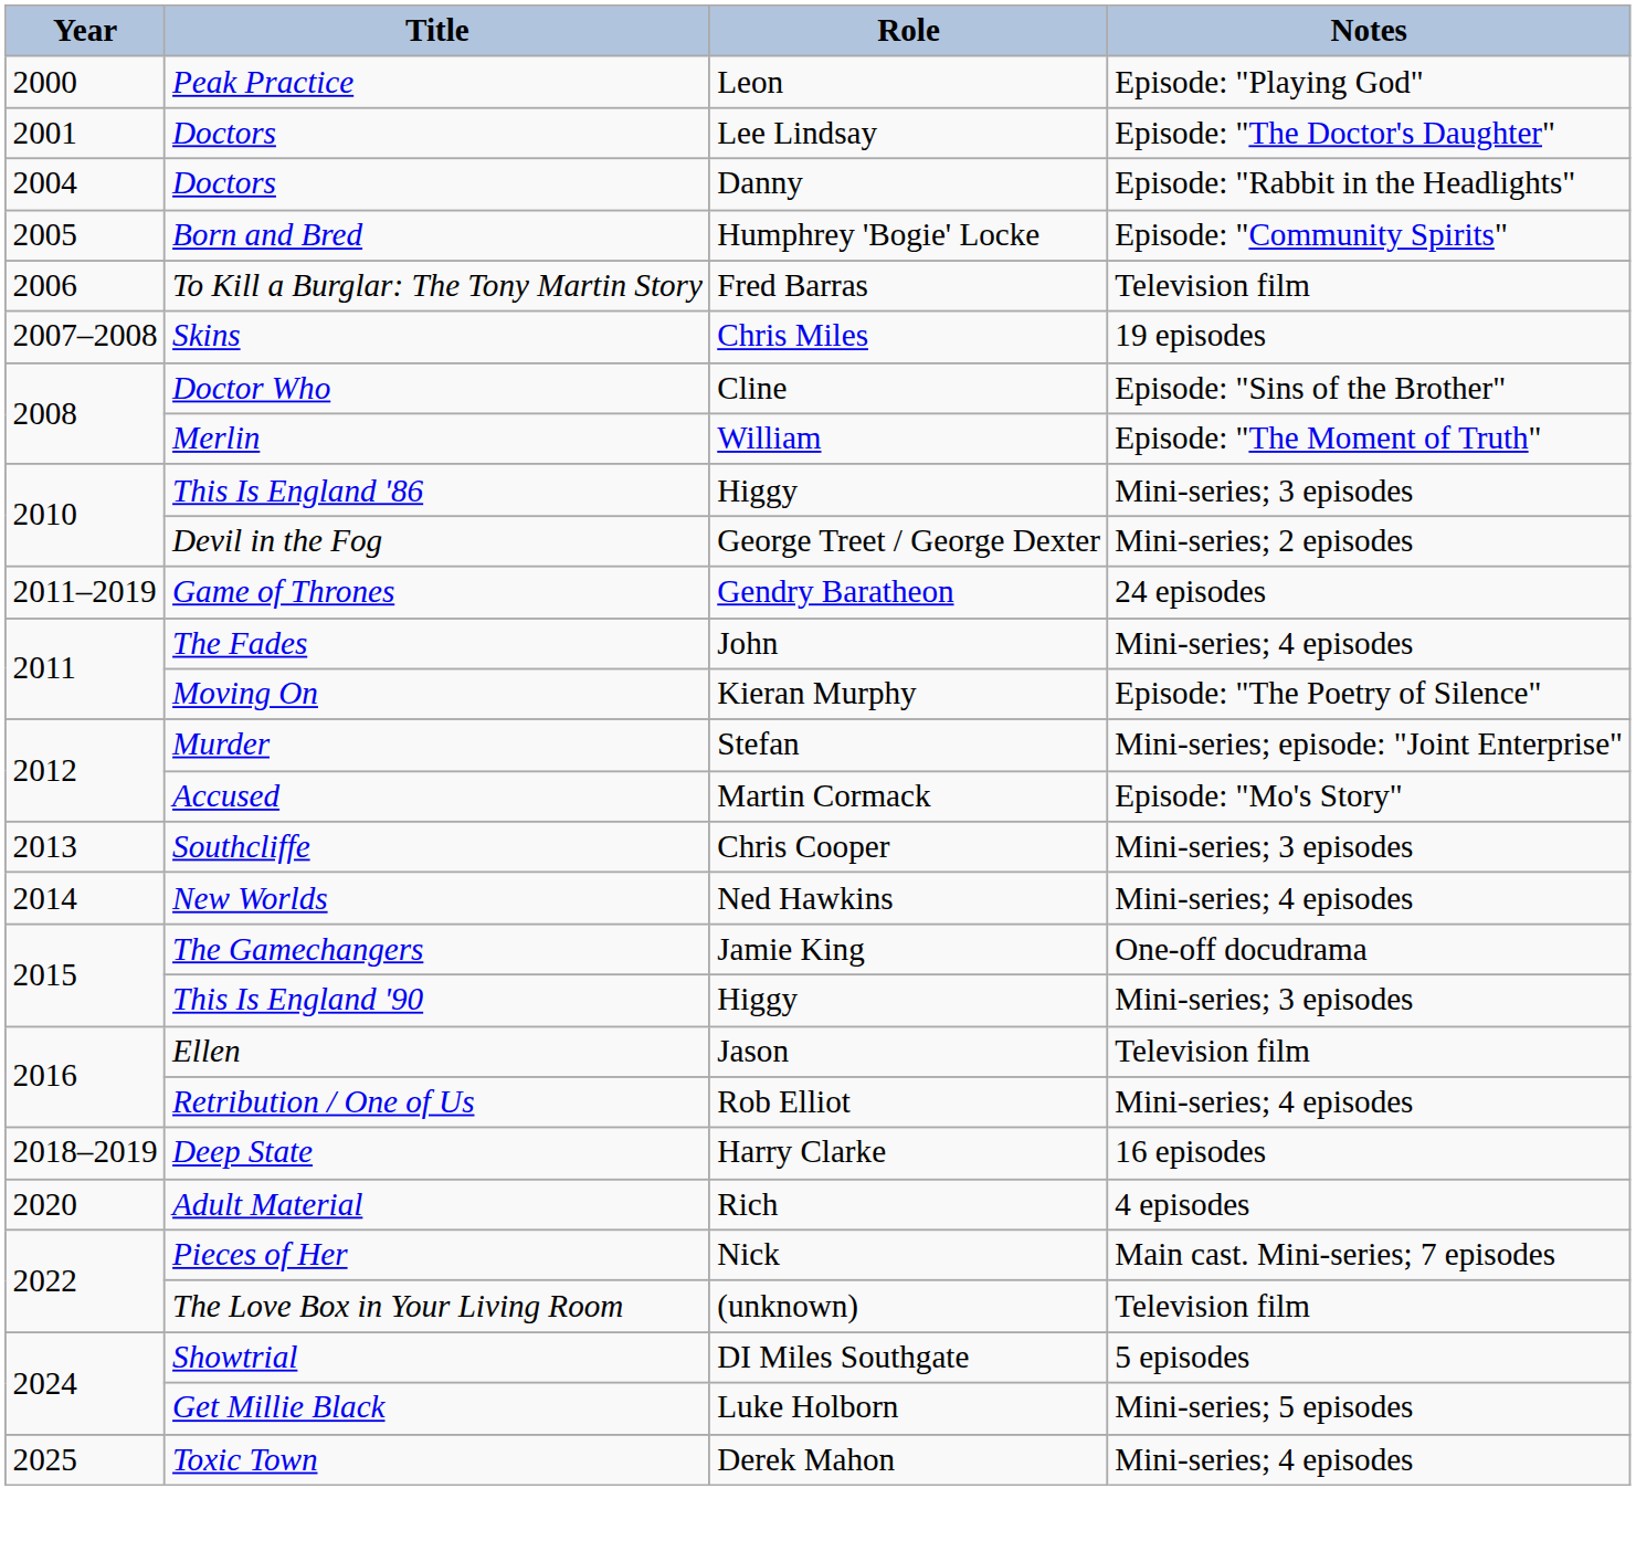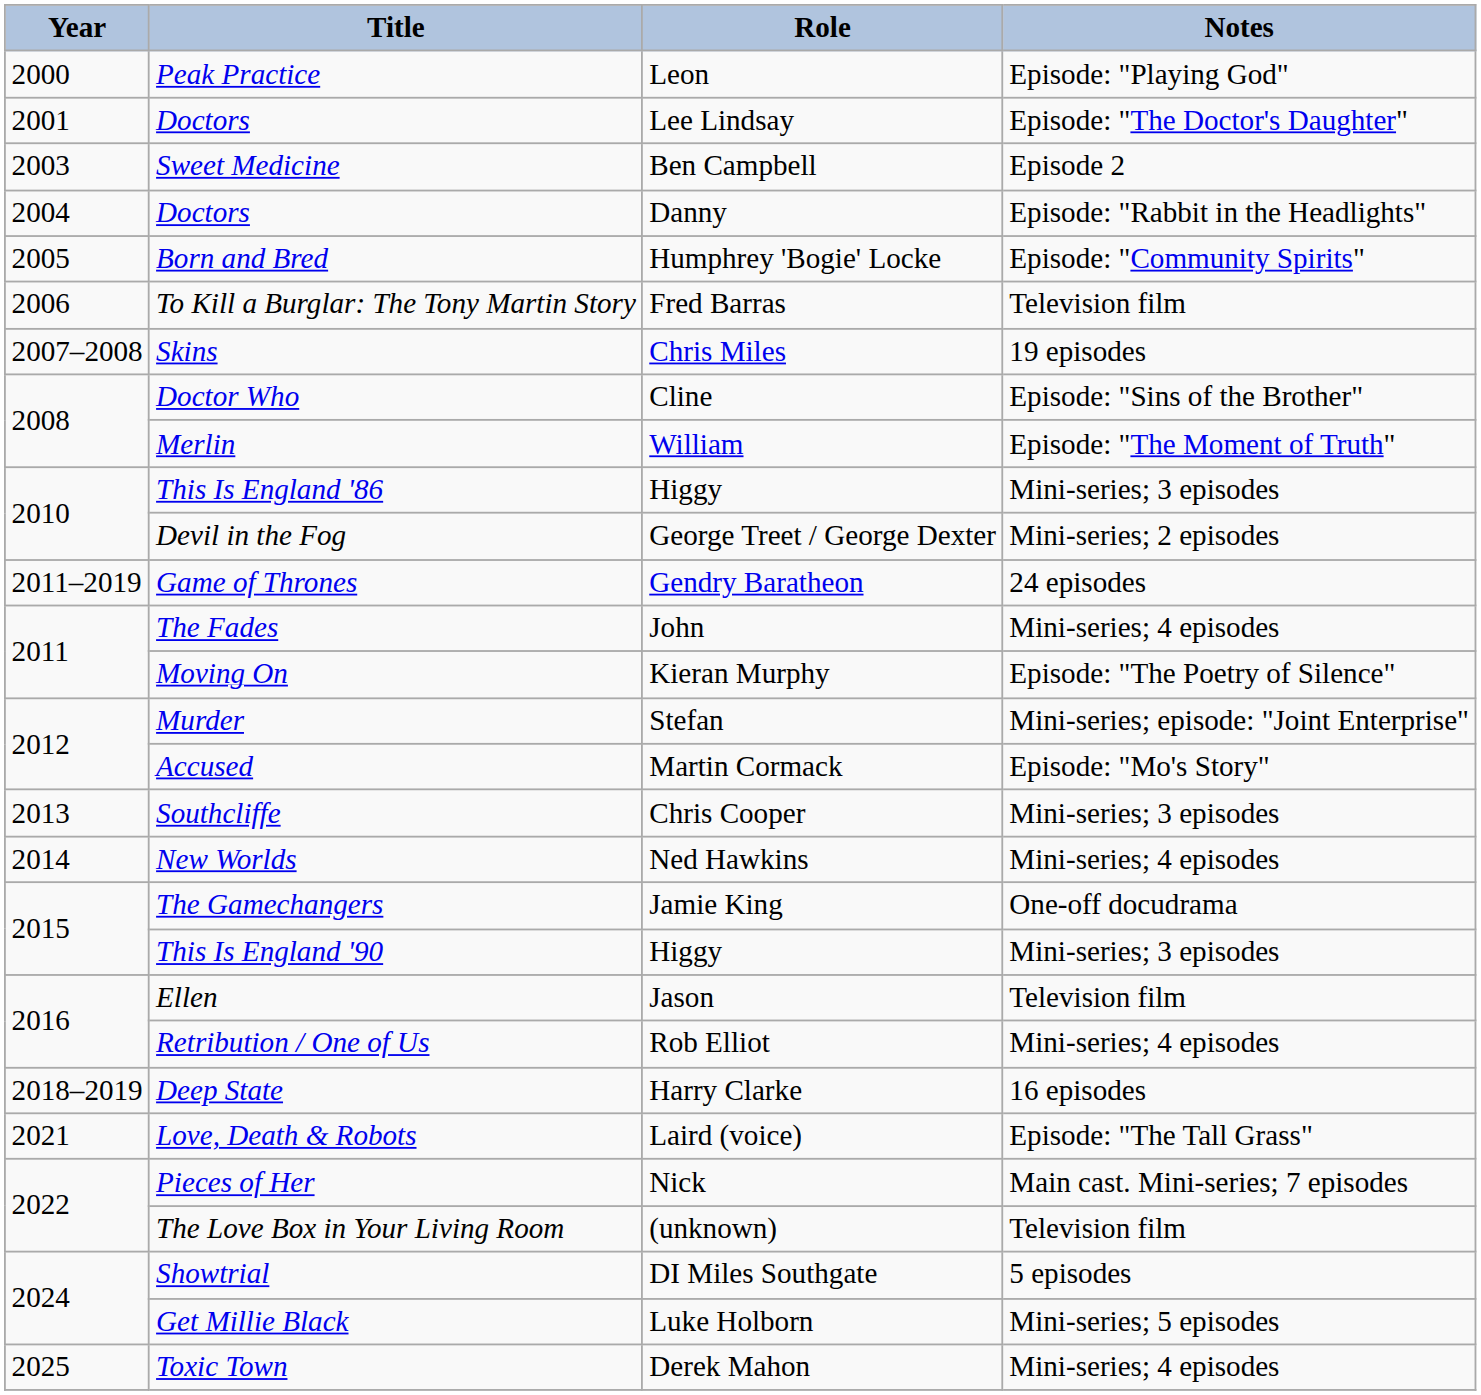 <table class="wikitable">
 <tr style="text-align:center;">
 <th style="background:#B0C4DE;">Year</th>
 <th style="background:#B0C4DE;">Title</th>
 <th style="background:#B0C4DE;">Role</th>
 <th style="background:#B0C4DE;">Notes</th>
 </tr>
 <tr>
 <td>2000</td>
 <td><em><a href='#'>Peak Practice</a></em></td>
 <td>Leon</td>
 <td>Episode: "Playing God"</td>
 </tr>
 <tr>
 <td>2001</td>
 <td><em><a href='#'>Doctors</a></em></td>
 <td>Lee Lindsay</td>
 <td>Episode: "<a href='#'>The Doctor's Daughter</a>"</td>
+</tr>
+<tr>
+<td>2003</td>
+<td><em><a href='#'>Sweet Medicine</a></em></td>
+<td>Ben Campbell</td>
+<td>Episode 2</td>
 </tr>
 <tr>
 <td>2004</td>
 <td><em><a href='#'>Doctors</a></em></td>
 <td>Danny</td>
 <td>Episode: "Rabbit in the Headlights"</td>
 </tr>
 <tr>
 <td>2005</td>
 <td><em><a href='#'>Born and Bred</a></em></td>
 <td>Humphrey 'Bogie' Locke</td>
 <td>Episode: "<a href='#'>Community Spirits</a>"</td>
 </tr>
 <tr>
 <td>2006</td>
 <td><em>To Kill a Burglar: The Tony Martin Story</em></td>
 <td>Fred Barras</td>
 <td>Television film</td>
 </tr>
 <tr>
 <td>2007–2008</td>
 <td><em><a href='#'>Skins</a></em></td>
 <td><a href='#'>Chris Miles</a></td>
 <td>19 episodes</td>
 </tr>
 <tr>
 <td rowspan=2>2008</td>
 <td><em><a href='#'>Doctor Who</a></em></td>
 <td>Cline</td>
 <td>Episode: "Sins of the Brother"</td>
 </tr>
 <tr>
 <td><em><a href='#'>Merlin</a></em></td>
 <td><a href='#'>William</a></td>
 <td>Episode: "<a href='#'>The Moment of Truth</a>"</td>
 </tr>
 <tr>
 <td rowspan=2>2010</td>
 <td><em><a href='#'>This Is England '86</a></em></td>
 <td>Higgy</td>
 <td>Mini-series; 3 episodes</td>
 </tr>
 <tr>
 <td><em>Devil in the Fog</em></td>
 <td>George Treet / George Dexter</td>
 <td>Mini-series; 2 episodes</td>
 </tr>
 <tr>
 <td>2011–2019</td>
 <td><em><a href='#'>Game of Thrones</a></em></td>
 <td><a href='#'>Gendry Baratheon</a></td>
 <td>24 episodes</td>
 </tr>
 <tr>
 <td rowspan=2>2011</td>
 <td><em><a href='#'>The Fades</a></em></td>
 <td>John</td>
 <td>Mini-series; 4 episodes</td>
 </tr>
 <tr>
 <td><em><a href='#'>Moving On</a></em></td>
 <td>Kieran Murphy</td>
 <td>Episode: "The Poetry of Silence"</td>
 </tr>
 <tr>
 <td rowspan=2>2012</td>
 <td><em><a href='#'>Murder</a></em></td>
 <td>Stefan</td>
 <td>Mini-series; episode: "Joint Enterprise"</td>
 </tr>
 <tr>
 <td><em><a href='#'>Accused</a></em></td>
 <td>Martin Cormack</td>
 <td>Episode: "Mo's Story"</td>
 </tr>
 <tr>
 <td>2013</td>
 <td><em><a href='#'>Southcliffe</a></em></td>
 <td>Chris Cooper</td>
 <td>Mini-series; 3 episodes</td>
 </tr>
 <tr>
 <td>2014</td>
 <td><em><a href='#'>New Worlds</a></em></td>
 <td>Ned Hawkins</td>
 <td>Mini-series; 4 episodes</td>
 </tr>
 <tr>
 <td rowspan=2>2015</td>
 <td><em><a href='#'>The Gamechangers</a></em></td>
 <td>Jamie King</td>
 <td>One-off docudrama</td>
 </tr>
 <tr>
 <td><em><a href='#'>This Is England '90</a></em></td>
 <td>Higgy</td>
 <td>Mini-series; 3 episodes</td>
 </tr>
 <tr>
 <td rowspan=2>2016</td>
 <td><em>Ellen</em></td>
 <td>Jason</td>
 <td>Television film</td>
 </tr>
 <tr>
 <td><em><a href='#'>Retribution / One of Us</a></em></td>
 <td>Rob Elliot</td>
 <td>Mini-series; 4 episodes</td>
 </tr>
 <tr>
 <td>2018–2019</td>
 <td><em><a href='#'>Deep State</a></em></td>
 <td>Harry Clarke</td>
 <td>16 episodes</td>
 </tr>
 <tr>
-<td>2020</td>
-<td><em><a href='#'>Adult Material</a></em></td>
-<td>Rich</td>
-<td>4 episodes</td>
+<td>2021</td>
+<td><em><a href='#'>Love, Death & Robots</a></em></td>
+<td>Laird (voice)</td>
+<td>Episode: "The Tall Grass"</td>
 </tr>
 <tr>
 <td rowspan=2>2022</td>
 <td><em><a href='#'>Pieces of Her</a></em></td>
 <td>Nick</td>
 <td>Main cast. Mini-series; 7 episodes</td>
 </tr>
 <tr>
 <td><em>The Love Box in Your Living Room</em></td>
 <td>(unknown)</td>
 <td>Television film</td>
 </tr>
 <tr>
 <td rowspan=2>2024</td>
 <td><em><a href='#'>Showtrial</a></em></td>
 <td>DI Miles Southgate</td>
 <td>5 episodes</td>
 </tr>
 <tr>
 <td><em><a href='#'>Get Millie Black</a></em></td>
 <td>Luke Holborn</td>
 <td>Mini-series; 5 episodes</td>
 </tr>
 <tr>
 <td>2025</td>
 <td><em><a href='#'>Toxic Town</a></em></td>
 <td>Derek Mahon</td>
 <td>Mini-series; 4 episodes</td>
 </tr>
 </table>
